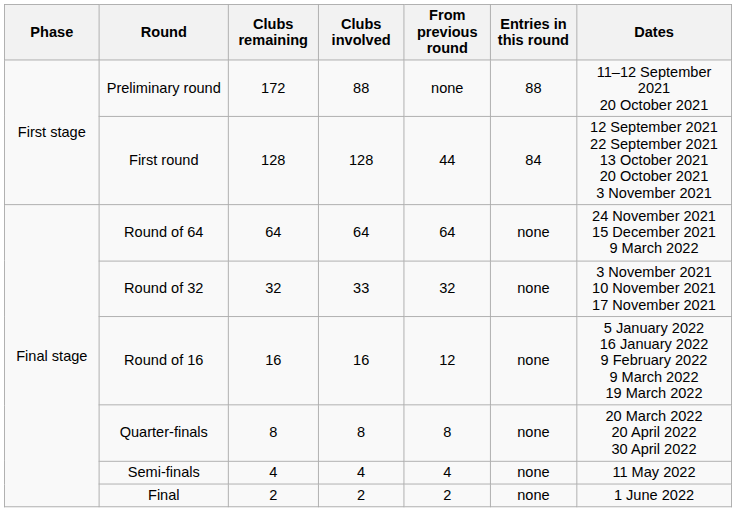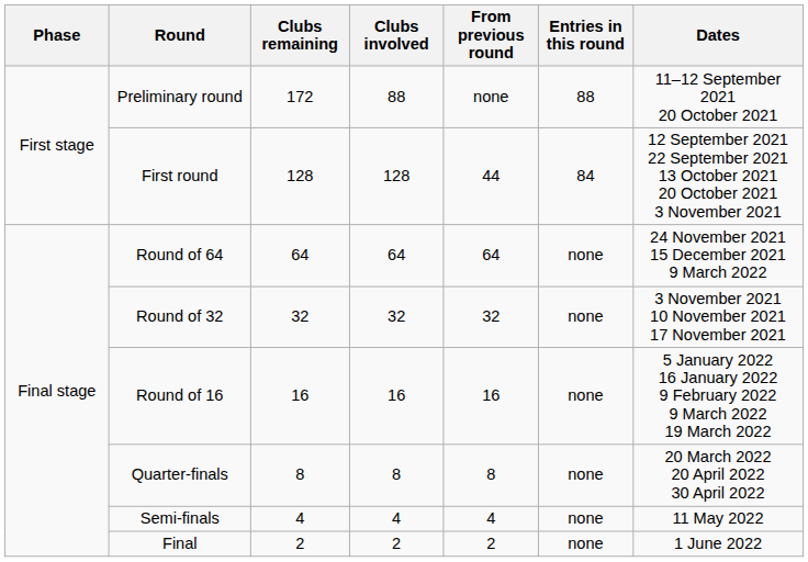 <table class="wikitable" style="text-align: center; font-size: 100%; width: 800px;">
 <tr>
 <th width=11%>Phase</th>
 <th width=15%>Round</th>
 <th width=10%>Clubs remaining</th>
 <th width=10%>Clubs involved</th>
 <th width=10%>From previous round</th>
 <th width=10%>Entries in this round</th>
 <th width=18%>Dates</th>
 </tr>
 <tr>
 <td rowspan="2" align="center">First stage</td>
 <td align="center">Preliminary round</td>
 <td align=center>172</td>
 <td align=center>88</td>
 <td align=center>none</td>
 <td align=center>88</td>
 <td align="center">11–12 September 2021<br>20 October 2021</td>
 </tr>
 <tr>
 <td align=center>First round</td>
 <td align=center>128</td>
 <td align=center>128</td>
 <td align=center>44</td>
 <td align=center>84</td>
 <td align="center">12 September 2021<br>22 September 2021<br>13 October 2021<br>20 October 2021<br>3 November 2021</td>
 </tr>
 <tr>
 <td rowspan="6">Final stage</td>
 <td>Round of 64</td>
 <td>64</td>
 <td>64</td>
 <td>64</td>
 <td>none</td>
 <td>24 November 2021<br>15 December 2021<br>9 March 2022</td>
 </tr>
 <tr>
 <td>Round of 32</td>
 <td>32</td>
-<td>33</td>
+<td>32</td>
 <td>32</td>
 <td>none</td>
 <td>3 November 2021<br>10 November 2021<br>17 November 2021</td>
 </tr>
 <tr>
 <td align="center">Round of 16</td>
 <td align="center">16</td>
 <td align="center">16</td>
-<td align="center">12</td>
+<td align="center">16</td>
 <td align="center">none</td>
 <td align="center">5 January 2022<br>16 January 2022<br>9 February 2022<br>9 March 2022<br>19 March 2022</td>
 </tr>
 <tr>
 <td align="center">Quarter-finals</td>
 <td align="center">8</td>
 <td align="center">8</td>
 <td align="center">8</td>
 <td align="center">none</td>
 <td align="center">20 March 2022<br>20 April 2022<br>30 April 2022</td>
 </tr>
 <tr>
 <td align="center">Semi-finals</td>
 <td align="center">4</td>
 <td align="center">4</td>
 <td align="center">4</td>
 <td align="center">none</td>
 <td align="center">11 May 2022</td>
 </tr>
 <tr>
 <td align="center">Final</td>
 <td align="center">2</td>
 <td align="center">2</td>
 <td align="center">2</td>
 <td align="center">none</td>
 <td>1 June 2022</td>
 </tr>
 </table>
